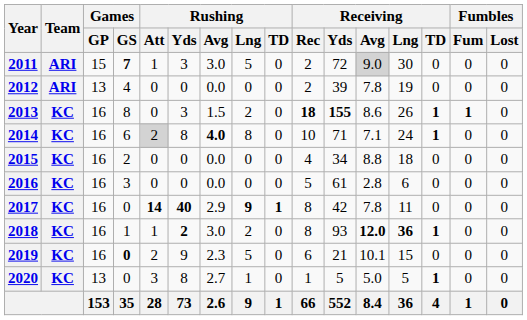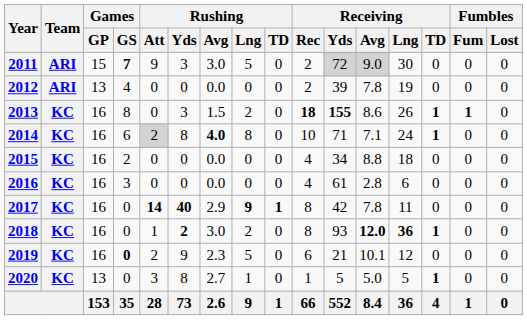 <table class="wikitable" style="text-align:center">
 <tr>
 <th rowspan="2">Year</th>
 <th rowspan="2">Team</th>
 <th colspan="2">Games</th>
 <th colspan="5">Rushing</th>
 <th colspan="5">Receiving</th>
 <th colspan="2">Fumbles</th>
 </tr>
 <tr>
 <th>GP</th>
 <th>GS</th>
 <th>Att</th>
 <th>Yds</th>
 <th>Avg</th>
 <th>Lng</th>
 <th>TD</th>
 <th>Rec</th>
 <th>Yds</th>
 <th>Avg</th>
 <th>Lng</th>
 <th>TD</th>
 <th>Fum</th>
 <th>Lost</th>
 </tr>
 <tr>
 <th><a href='#'>2011</a></th>
 <th><a href='#'>ARI</a></th>
 <td>15</td>
 <td><strong>7</strong></td>
-<td>1</td>
+<td>9</td>
 <td>3</td>
 <td>3.0</td>
 <td>5</td>
 <td>0</td>
 <td>2</td>
-<td>72</td>
+<td style="background: lightgrey;">72</td>
 <td style="background: lightgrey;">9.0</td>
 <td>30</td>
 <td>0</td>
 <td>0</td>
 <td>0</td>
 </tr>
 <tr>
 <th><a href='#'>2012</a></th>
 <th><a href='#'>ARI</a></th>
 <td>13</td>
 <td>4</td>
 <td>0</td>
 <td>0</td>
 <td>0.0</td>
 <td>0</td>
 <td>0</td>
 <td>2</td>
 <td>39</td>
 <td>7.8</td>
 <td>19</td>
 <td>0</td>
 <td>0</td>
 <td>0</td>
 </tr>
 <tr>
 <th><a href='#'>2013</a></th>
 <th><a href='#'>KC</a></th>
 <td>16</td>
 <td>8</td>
 <td>0</td>
 <td>3</td>
 <td>1.5</td>
 <td>2</td>
 <td>0</td>
 <td><strong>18</strong></td>
 <td><strong>155</strong></td>
 <td>8.6</td>
 <td>26</td>
 <td><strong>1</strong></td>
 <td><strong>1</strong></td>
 <td>0</td>
 </tr>
 <tr>
 <th><a href='#'>2014</a></th>
 <th><a href='#'>KC</a></th>
 <td>16</td>
 <td>6</td>
 <td style="background: lightgrey;">2</td>
 <td>8</td>
 <td><strong>4.0</strong></td>
 <td>8</td>
 <td>0</td>
 <td>10</td>
 <td>71</td>
 <td>7.1</td>
 <td>24</td>
 <td><strong>1</strong></td>
 <td>0</td>
 <td>0</td>
 </tr>
 <tr>
 <th><a href='#'>2015</a></th>
 <th><a href='#'>KC</a></th>
 <td>16</td>
 <td>2</td>
 <td>0</td>
 <td>0</td>
 <td>0.0</td>
 <td>0</td>
 <td>0</td>
 <td>4</td>
 <td>34</td>
 <td>8.8</td>
 <td>18</td>
 <td>0</td>
 <td>0</td>
 <td>0</td>
 </tr>
 <tr>
 <th><a href='#'>2016</a></th>
 <th><a href='#'>KC</a></th>
 <td>16</td>
 <td>3</td>
 <td>0</td>
 <td>0</td>
 <td>0.0</td>
 <td>0</td>
 <td>0</td>
-<td>5</td>
+<td>4</td>
 <td>61</td>
 <td>2.8</td>
 <td>6</td>
 <td>0</td>
 <td>0</td>
 <td>0</td>
 </tr>
 <tr>
 <th><a href='#'>2017</a></th>
 <th><a href='#'>KC</a></th>
 <td>16</td>
 <td>0</td>
 <td><strong>14</strong></td>
 <td><strong>40</strong></td>
 <td>2.9</td>
 <td><strong>9</strong></td>
 <td><strong>1</strong></td>
 <td>8</td>
 <td>42</td>
 <td>7.8</td>
 <td>11</td>
 <td>0</td>
 <td>0</td>
 <td>0</td>
 </tr>
 <tr>
 <th><a href='#'>2018</a></th>
 <th><a href='#'>KC</a></th>
 <td>16</td>
-<td>1</td>
+<td>0</td>
 <td>1</td>
 <td><strong>2</strong></td>
 <td>3.0</td>
 <td>2</td>
 <td>0</td>
 <td>8</td>
 <td>93</td>
 <td><strong>12.0</strong></td>
 <td><strong>36</strong></td>
 <td><strong>1</strong></td>
 <td>0</td>
 <td>0</td>
 </tr>
 <tr>
 <th><a href='#'>2019</a></th>
 <th><a href='#'>KC</a></th>
 <td>16</td>
 <td><strong>0</strong></td>
 <td>2</td>
 <td>9</td>
 <td>2.3</td>
 <td>5</td>
 <td>0</td>
 <td>6</td>
 <td>21</td>
 <td>10.1</td>
-<td>15</td>
+<td>12</td>
 <td>0</td>
 <td>0</td>
 <td>0</td>
 </tr>
 <tr>
 <th><a href='#'>2020</a></th>
 <th><a href='#'>KC</a></th>
 <td>13</td>
 <td>0</td>
 <td>3</td>
 <td>8</td>
 <td>2.7</td>
 <td>1</td>
 <td>0</td>
 <td>1</td>
 <td>5</td>
 <td>5.0</td>
 <td>5</td>
 <td><strong>1</strong></td>
 <td>0</td>
 <td>0</td>
 </tr>
 <tr>
 <th colspan="2"></th>
 <th>153</th>
 <th>35</th>
 <th>28</th>
 <th>73</th>
 <th>2.6</th>
 <th>9</th>
 <th>1</th>
 <th>66</th>
 <th>552</th>
 <th>8.4</th>
 <th>36</th>
 <th>4</th>
 <th>1</th>
 <th>0</th>
 </tr>
 </table>
